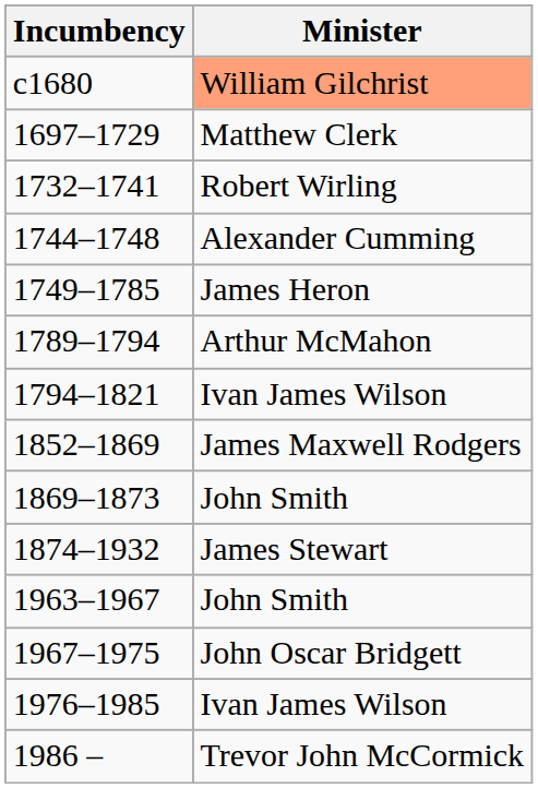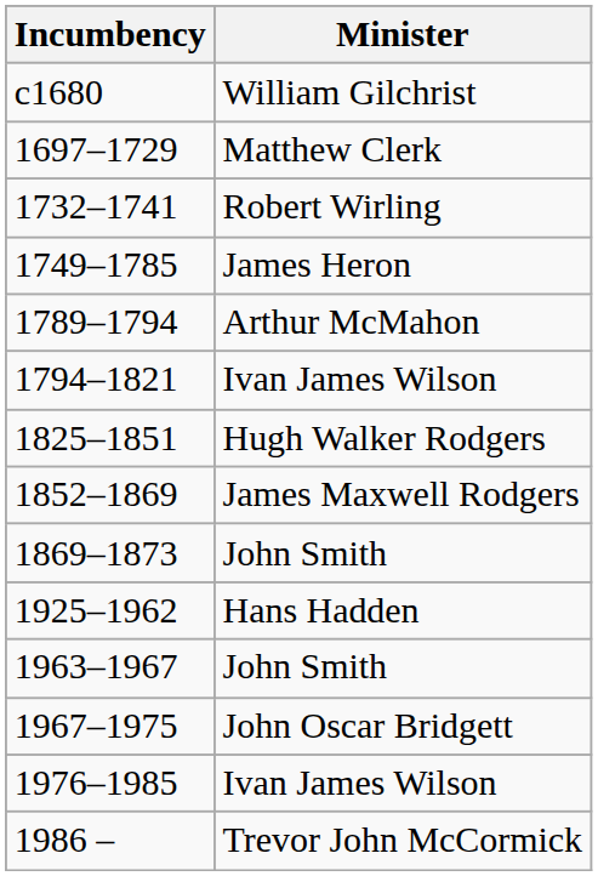 <table class="wikitable">
 <tr bgcolor=cccccc>
 <th>Incumbency</th>
 <th>Minister</th>
 </tr>
 <tr>
 <td>c1680</td>
-<td style="background: lightsalmon;">William Gilchrist</td>
+<td>William Gilchrist</td>
 </tr>
 <tr>
 <td>1697–1729</td>
 <td>Matthew Clerk</td>
 </tr>
 <tr>
 <td>1732–1741</td>
 <td>Robert Wirling</td>
-</tr>
-<tr>
-<td>1744–1748</td>
-<td>Alexander Cumming</td>
 </tr>
 <tr>
 <td>1749–1785</td>
 <td>James Heron</td>
 </tr>
 <tr>
 <td>1789–1794</td>
 <td>Arthur McMahon</td>
 </tr>
 <tr>
 <td>1794–1821</td>
 <td>Ivan James Wilson</td>
 </tr>
 <tr>
+<td>1825–1851</td>
+<td>Hugh Walker Rodgers</td>
+</tr>
+<tr>
 <td>1852–1869</td>
 <td>James Maxwell Rodgers</td>
 </tr>
 <tr>
 <td>1869–1873</td>
 <td>John Smith</td>
 </tr>
 <tr>
-<td>1874–1932</td>
-<td>James Stewart</td>
+<td>1925–1962</td>
+<td>Hans Hadden</td>
 </tr>
 <tr>
 <td>1963–1967</td>
 <td>John Smith</td>
 </tr>
 <tr>
 <td>1967–1975</td>
 <td>John Oscar Bridgett</td>
 </tr>
 <tr>
 <td>1976–1985</td>
 <td>Ivan James Wilson</td>
 </tr>
 <tr>
 <td>1986 –</td>
 <td>Trevor John McCormick</td>
 </tr>
 </table>
